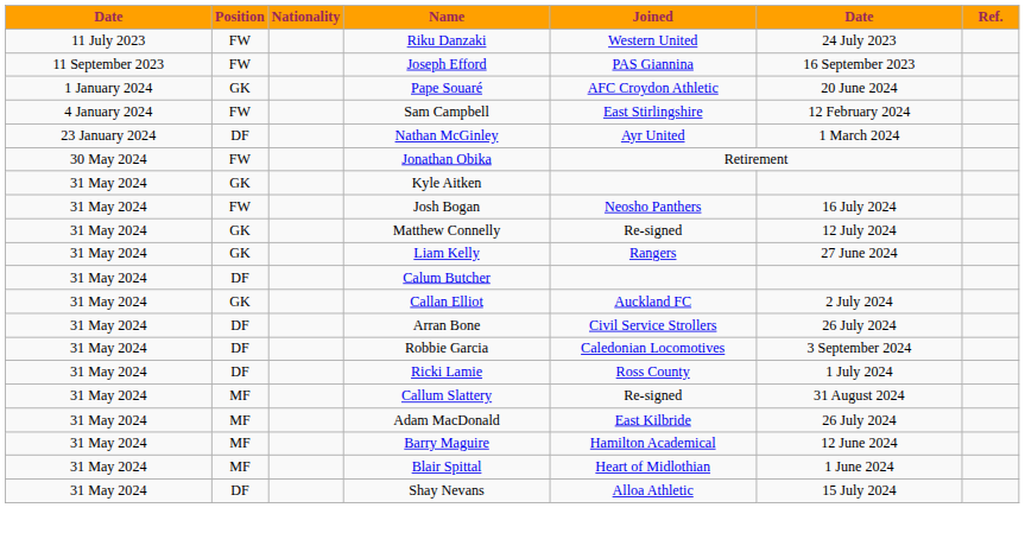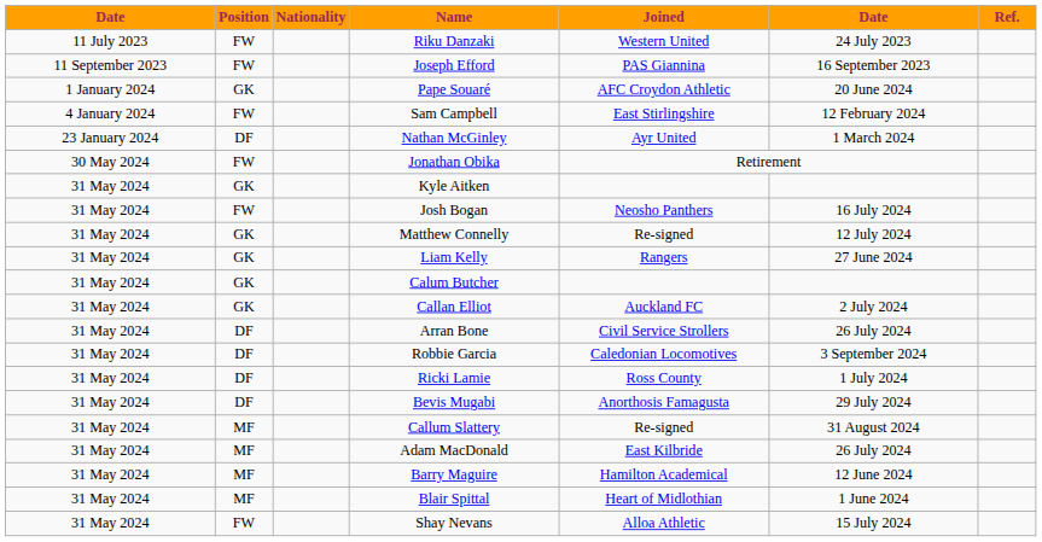 <table class="wikitable"  style="text-align:center; font-size:90%; ">
 <tr>
 <th style="background:#ffa000; color:#98285c; width:200px;">Date</th>
 <th style="background:#ffa000; color:#98285c; width:50px;">Position</th>
 <th style="background:#ffa000; color:#98285c; width:50px;">Nationality</th>
 <th style="background:#ffa000; color:#98285c; width:200px;">Name</th>
 <th style="background:#ffa000; color:#98285c; width:200px;">Joined</th>
 <th style="background:#ffa000; color:#98285c; width:200px;">Date</th>
 <th style="background:#ffa000; color:#98285c; width:50px;">Ref.</th>
 </tr>
 <tr>
 <td>11 July 2023</td>
 <td>FW</td>
 <td></td>
 <td><a href='#'>Riku Danzaki</a></td>
 <td><a href='#'>Western United</a></td>
 <td>24 July 2023</td>
 <td></td>
 </tr>
 <tr>
 <td>11 September 2023</td>
 <td>FW</td>
 <td></td>
 <td><a href='#'>Joseph Efford</a></td>
 <td><a href='#'>PAS Giannina</a></td>
 <td>16 September 2023</td>
 <td></td>
 </tr>
 <tr>
 <td>1 January 2024</td>
 <td>GK</td>
 <td></td>
 <td><a href='#'>Pape Souaré</a></td>
 <td><a href='#'>AFC Croydon Athletic</a></td>
 <td>20 June 2024</td>
 <td></td>
 </tr>
 <tr>
 <td>4 January 2024</td>
 <td>FW</td>
 <td></td>
 <td>Sam Campbell</td>
 <td><a href='#'>East Stirlingshire</a></td>
 <td>12 February 2024</td>
 <td></td>
 </tr>
 <tr>
 <td>23 January 2024</td>
 <td>DF</td>
 <td></td>
 <td><a href='#'>Nathan McGinley</a></td>
 <td><a href='#'>Ayr United</a></td>
 <td>1 March 2024</td>
 <td></td>
 </tr>
 <tr>
 <td>30 May 2024</td>
 <td>FW</td>
 <td></td>
 <td><a href='#'>Jonathan Obika</a></td>
 <td colspan="2">Retirement</td>
 <td></td>
 </tr>
 <tr>
 <td>31 May 2024</td>
 <td>GK</td>
 <td></td>
 <td>Kyle Aitken</td>
 <td></td>
 <td></td>
 <td></td>
 </tr>
 <tr>
 <td>31 May 2024</td>
 <td>FW</td>
 <td></td>
 <td>Josh Bogan</td>
 <td><a href='#'>Neosho Panthers</a></td>
 <td>16 July 2024</td>
 <td></td>
 </tr>
 <tr>
 <td>31 May 2024</td>
 <td>GK</td>
 <td></td>
 <td>Matthew Connelly</td>
 <td>Re-signed</td>
 <td>12 July 2024</td>
 <td></td>
 </tr>
 <tr>
 <td>31 May 2024</td>
 <td>GK</td>
 <td></td>
 <td><a href='#'>Liam Kelly</a></td>
 <td><a href='#'>Rangers</a></td>
 <td>27 June 2024</td>
 <td></td>
 </tr>
 <tr>
 <td>31 May 2024</td>
-<td>DF</td>
+<td>GK</td>
 <td></td>
 <td><a href='#'>Calum Butcher</a></td>
 <td></td>
 <td></td>
 <td></td>
 </tr>
 <tr>
 <td>31 May 2024</td>
 <td>GK</td>
 <td></td>
 <td><a href='#'>Callan Elliot</a></td>
 <td><a href='#'>Auckland FC</a></td>
 <td>2 July 2024</td>
 <td></td>
 </tr>
 <tr>
 <td>31 May 2024</td>
 <td>DF</td>
 <td></td>
 <td>Arran Bone</td>
 <td><a href='#'>Civil Service Strollers</a></td>
 <td>26 July 2024</td>
 <td></td>
 </tr>
 <tr>
 <td>31 May 2024</td>
 <td>DF</td>
 <td></td>
 <td>Robbie Garcia</td>
 <td><a href='#'>Caledonian Locomotives</a></td>
 <td>3 September 2024</td>
 <td></td>
 </tr>
 <tr>
 <td>31 May 2024</td>
 <td>DF</td>
 <td></td>
 <td><a href='#'>Ricki Lamie</a></td>
 <td><a href='#'>Ross County</a></td>
 <td>1 July 2024</td>
 <td></td>
 </tr>
 <tr>
 <td>31 May 2024</td>
+<td>DF</td>
+<td></td>
+<td><a href='#'>Bevis Mugabi</a></td>
+<td><a href='#'>Anorthosis Famagusta</a></td>
+<td>29 July 2024</td>
+<td></td>
+</tr>
+<tr>
+<td>31 May 2024</td>
 <td>MF</td>
 <td></td>
 <td><a href='#'>Callum Slattery</a></td>
 <td>Re-signed</td>
 <td>31 August 2024</td>
 <td></td>
 </tr>
 <tr>
 <td>31 May 2024</td>
 <td>MF</td>
 <td></td>
 <td>Adam MacDonald</td>
 <td><a href='#'>East Kilbride</a></td>
 <td>26 July 2024</td>
 <td></td>
 </tr>
 <tr>
 <td>31 May 2024</td>
 <td>MF</td>
 <td></td>
 <td><a href='#'>Barry Maguire</a></td>
 <td><a href='#'>Hamilton Academical</a></td>
 <td>12 June 2024</td>
 <td></td>
 </tr>
 <tr>
 <td>31 May 2024</td>
 <td>MF</td>
 <td></td>
 <td><a href='#'>Blair Spittal</a></td>
 <td><a href='#'>Heart of Midlothian</a></td>
 <td>1 June 2024</td>
 <td></td>
 </tr>
 <tr>
 <td>31 May 2024</td>
-<td>DF</td>
+<td>FW</td>
 <td></td>
 <td>Shay Nevans</td>
 <td><a href='#'>Alloa Athletic</a></td>
 <td>15 July 2024</td>
 <td></td>
 </tr>
 </table>
